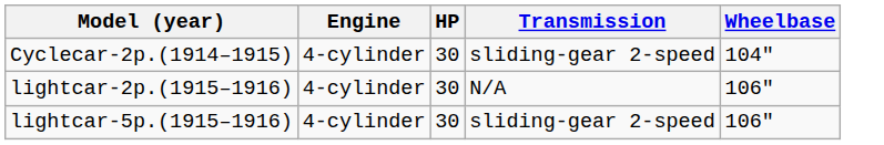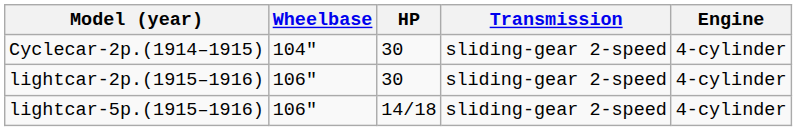 <table class="wikitable">
 <tr>
 <th>Model (year)</th>
-<th>Engine</th>
+<th><a href='#'>Wheelbase</a></th>
 <th>HP</th>
 <th><a href='#'>Transmission</a></th>
-<th><a href='#'>Wheelbase</a></th>
+<th>Engine</th>
 </tr>
 <tr>
 <td>Cyclecar-2p.(1914–1915)</td>
-<td>4-cylinder</td>
+<td>104"</td>
 <td>30</td>
 <td>sliding-gear 2-speed</td>
-<td>104"</td>
+<td>4-cylinder</td>
 </tr>
 <tr>
 <td>lightcar-2p.(1915–1916)</td>
+<td>106"</td>
+<td>30</td>
+<td>sliding-gear 2-speed</td>
 <td>4-cylinder</td>
-<td>30</td>
-<td>N/A</td>
-<td>106"</td>
 </tr>
 <tr>
 <td>lightcar-5p.(1915–1916)</td>
+<td>106"</td>
+<td>14/18</td>
+<td>sliding-gear 2-speed</td>
 <td>4-cylinder</td>
-<td>30</td>
-<td>sliding-gear 2-speed</td>
-<td>106"</td>
 </tr>
 </table>
